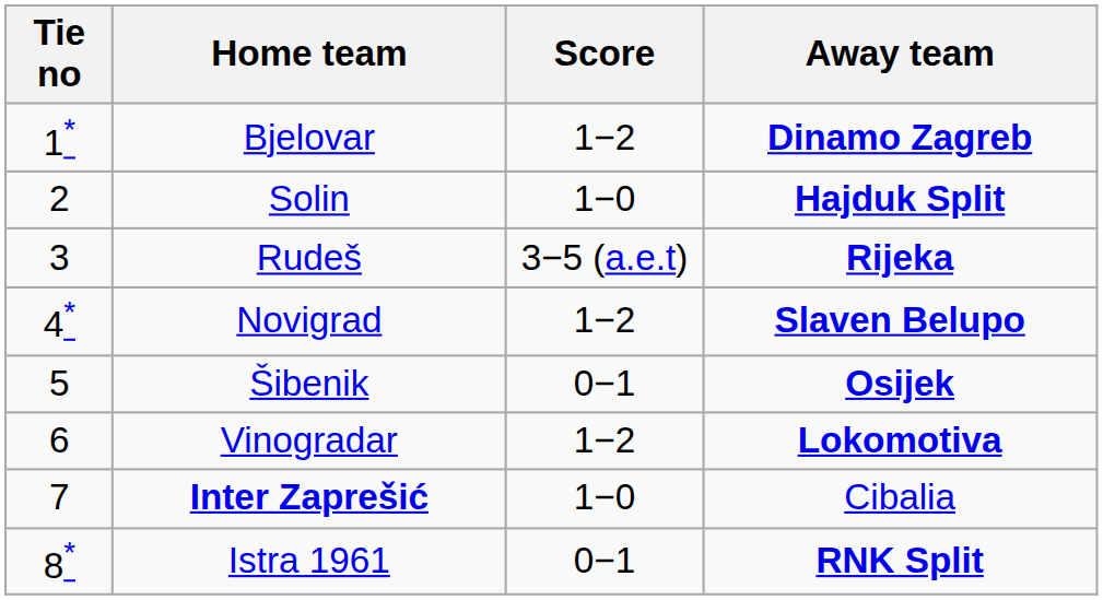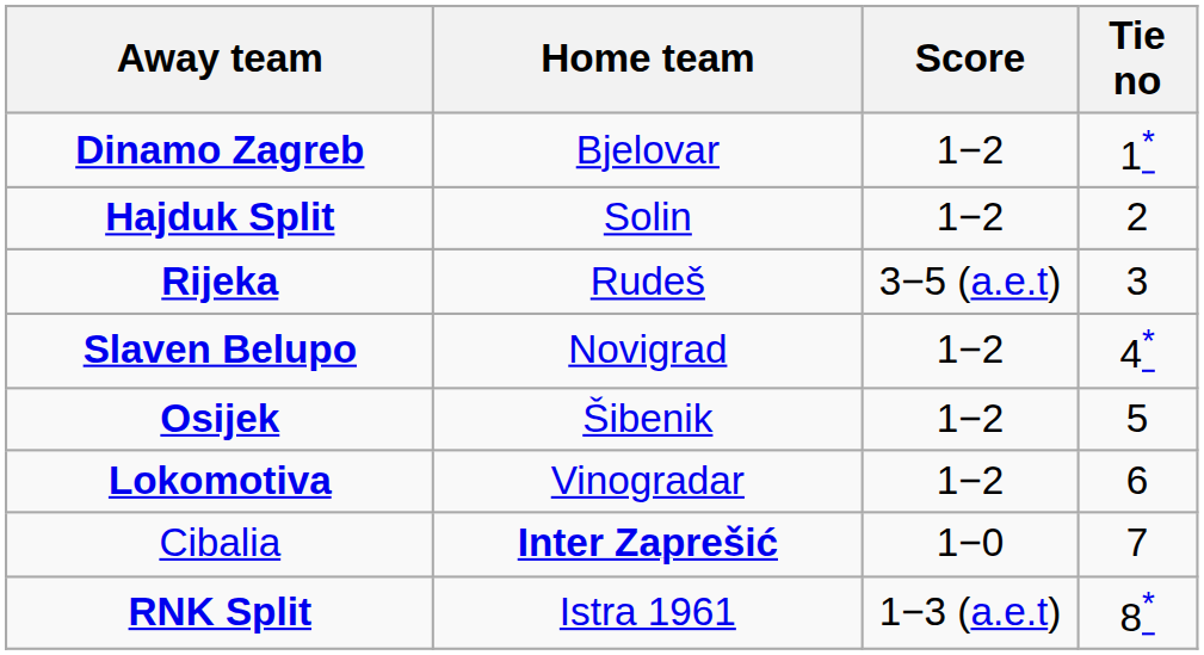 <table class="wikitable" style="text-align: center">
 <tr>
-<th width=40>Tie no</th>
+<th width=165>Away team</th>
 <th width=165>Home team</th>
 <th width=80>Score</th>
-<th width=165>Away team</th>
+<th width=40>Tie no</th>
 </tr>
 <tr>
-<td>1<a href='#'><sup>*</sup></a></td>
+<td><strong><a href='#'>Dinamo Zagreb</a></strong></td>
 <td><a href='#'>Bjelovar</a></td>
 <td>1−2</td>
-<td><strong><a href='#'>Dinamo Zagreb</a></strong></td>
+<td>1<a href='#'><sup>*</sup></a></td>
 </tr>
 <tr>
+<td><strong><a href='#'>Hajduk Split</a></strong></td>
+<td><a href='#'>Solin</a></td>
+<td>1−2</td>
 <td>2</td>
-<td><a href='#'>Solin</a></td>
-<td>1−0</td>
-<td><strong><a href='#'>Hajduk Split</a></strong></td>
 </tr>
 <tr>
-<td>3</td>
+<td><strong><a href='#'>Rijeka</a></strong></td>
 <td><a href='#'>Rudeš</a></td>
 <td>3−5 (<a href='#'>a.e.t</a>)</td>
-<td><strong><a href='#'>Rijeka</a></strong></td>
+<td>3</td>
 </tr>
 <tr>
-<td>4<a href='#'><sup>*</sup></a></td>
+<td><strong><a href='#'>Slaven Belupo</a></strong></td>
 <td><a href='#'>Novigrad</a></td>
 <td>1−2</td>
-<td><strong><a href='#'>Slaven Belupo</a></strong></td>
+<td>4<a href='#'><sup>*</sup></a></td>
 </tr>
 <tr>
+<td><strong><a href='#'>Osijek</a></strong></td>
+<td><a href='#'>Šibenik</a></td>
+<td>1−2</td>
 <td>5</td>
-<td><a href='#'>Šibenik</a></td>
-<td>0−1</td>
-<td><strong><a href='#'>Osijek</a></strong></td>
 </tr>
 <tr>
-<td>6</td>
+<td><strong><a href='#'>Lokomotiva</a></strong></td>
 <td><a href='#'>Vinogradar</a></td>
 <td>1−2</td>
-<td><strong><a href='#'>Lokomotiva</a></strong></td>
+<td>6</td>
 </tr>
 <tr>
-<td>7</td>
+<td><a href='#'>Cibalia</a></td>
 <td><strong><a href='#'>Inter Zaprešić</a></strong></td>
 <td>1−0</td>
-<td><a href='#'>Cibalia</a></td>
+<td>7</td>
 </tr>
 <tr>
+<td><strong><a href='#'>RNK Split</a></strong></td>
+<td><a href='#'>Istra 1961</a></td>
+<td>1−3 (<a href='#'>a.e.t</a>)</td>
 <td>8<a href='#'><sup>*</sup></a></td>
-<td><a href='#'>Istra 1961</a></td>
-<td>0−1</td>
-<td><strong><a href='#'>RNK Split</a></strong></td>
 </tr>
 </table>
